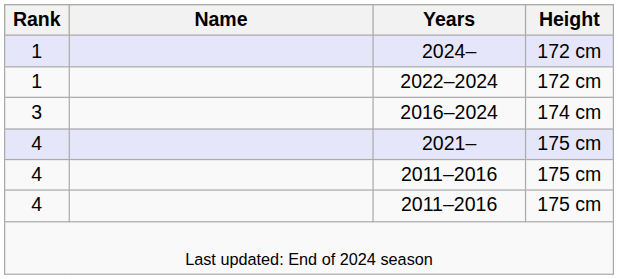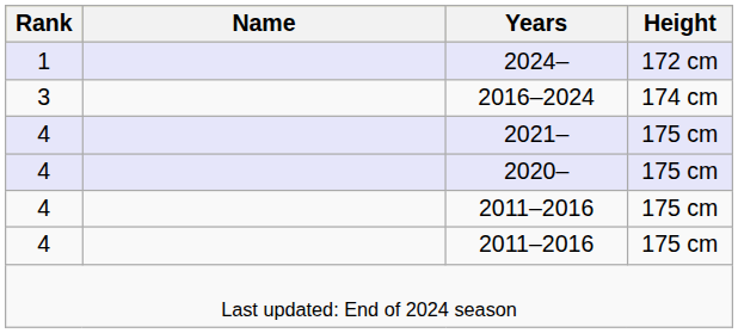 <table class="wikitable sortable" style="width:500px; text-align: center">
 <tr style="background:#bdb76b;">
 <th width=5%>Rank</th>
 <th width=40%>Name</th>
 <th width=20%>Years</th>
 <th width=10%>Height</th>
 </tr>
 <tr style="background:lavender;">
 <td>1</td>
 <td></td>
 <td>2024–</td>
 <td>172 cm</td>
 </tr>
 <tr>
-<td>1</td>
-<td></td>
-<td>2022–2024</td>
-<td>172 cm</td>
-</tr>
-<tr>
 <td>3</td>
 <td></td>
 <td>2016–2024</td>
 <td>174 cm</td>
 </tr>
 <tr style="background:lavender;">
 <td>4</td>
 <td></td>
 <td>2021–</td>
+<td>175 cm</td>
+</tr>
+<tr style="background:lavender;">
+<td>4</td>
+<td></td>
+<td>2020–</td>
 <td>175 cm</td>
 </tr>
 <tr>
 <td>4</td>
 <td></td>
 <td>2011–2016</td>
 <td>175 cm</td>
 </tr>
 <tr>
 <td>4</td>
 <td></td>
 <td>2011–2016</td>
 <td>175 cm</td>
 </tr>
 <tr class="sortbottom">
 <td colspan=4><br><small>Last updated: End of 2024 season</small></td>
 </tr>
 </table>
